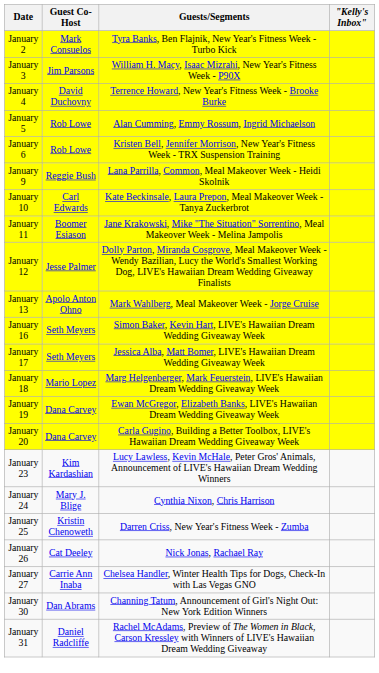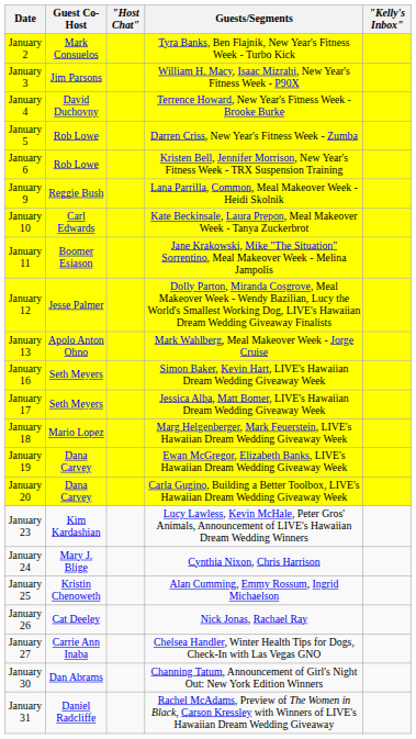 <table class="wikitable sortable" style="text-align:center;">
 <tr>
 <th>Date</th>
 <th>Guest Co-Host</th>
+<th><em>"Host Chat"</em></th>
 <th>Guests/Segments</th>
 <th><em>"Kelly's Inbox"</em></th>
 </tr>
 <tr style="background:yellow;">
 <td>January 2</td>
 <td><a href='#'>Mark Consuelos</a></td>
+<td></td>
 <td><a href='#'>Tyra Banks</a>, Ben Flajnik, New Year's Fitness Week - Turbo Kick</td>
 <td></td>
 </tr>
 <tr style="background:yellow;">
 <td>January 3</td>
 <td><a href='#'>Jim Parsons</a></td>
+<td></td>
 <td><a href='#'>William H. Macy</a>, <a href='#'>Isaac Mizrahi</a>, New Year's Fitness Week - <a href='#'>P90X</a></td>
 <td></td>
 </tr>
 <tr style="background:yellow;">
 <td>January 4</td>
 <td><a href='#'>David Duchovny</a></td>
+<td></td>
 <td><a href='#'>Terrence Howard</a>, New Year's Fitness Week - <a href='#'>Brooke Burke</a></td>
 <td></td>
 </tr>
 <tr style="background:yellow;">
 <td>January 5</td>
 <td><a href='#'>Rob Lowe</a></td>
-<td><a href='#'>Alan Cumming</a>, <a href='#'>Emmy Rossum</a>, <a href='#'>Ingrid Michaelson</a></td>
+<td></td>
+<td><a href='#'>Darren Criss</a>, New Year's Fitness Week - <a href='#'>Zumba</a></td>
 <td></td>
 </tr>
 <tr style="background:yellow;">
 <td>January 6</td>
 <td><a href='#'>Rob Lowe</a></td>
+<td></td>
 <td><a href='#'>Kristen Bell</a>, <a href='#'>Jennifer Morrison</a>, New Year's Fitness Week - TRX Suspension Training</td>
 <td></td>
 </tr>
 <tr style="background:yellow;">
 <td>January 9</td>
 <td><a href='#'>Reggie Bush</a></td>
+<td></td>
 <td><a href='#'>Lana Parrilla</a>, <a href='#'>Common</a>, Meal Makeover Week - Heidi Skolnik</td>
 <td></td>
 </tr>
 <tr style="background:yellow;">
 <td>January 10</td>
 <td><a href='#'>Carl Edwards</a></td>
+<td></td>
 <td><a href='#'>Kate Beckinsale</a>, <a href='#'>Laura Prepon</a>, Meal Makeover Week - Tanya Zuckerbrot</td>
 <td></td>
 </tr>
 <tr style="background:yellow;">
 <td>January 11</td>
 <td><a href='#'>Boomer Esiason</a></td>
+<td></td>
 <td><a href='#'>Jane Krakowski</a>, <a href='#'>Mike "The Situation" Sorrentino</a>, Meal Makeover Week - Melina Jampolis</td>
 <td></td>
 </tr>
 <tr style="background:yellow;">
 <td>January 12</td>
 <td><a href='#'>Jesse Palmer</a></td>
+<td></td>
 <td><a href='#'>Dolly Parton</a>, <a href='#'>Miranda Cosgrove</a>, Meal Makeover Week - Wendy Bazilian, Lucy the World's Smallest Working Dog, LIVE's Hawaiian Dream Wedding Giveaway Finalists</td>
 <td></td>
 </tr>
 <tr style="background:yellow;">
 <td>January 13</td>
 <td><a href='#'>Apolo Anton Ohno</a></td>
+<td></td>
 <td><a href='#'>Mark Wahlberg</a>, Meal Makeover Week - <a href='#'>Jorge Cruise</a></td>
 <td></td>
 </tr>
 <tr style="background:yellow;">
 <td>January 16</td>
 <td><a href='#'>Seth Meyers</a></td>
+<td></td>
 <td><a href='#'>Simon Baker</a>, <a href='#'>Kevin Hart</a>, LIVE's Hawaiian Dream Wedding Giveaway Week</td>
 <td></td>
 </tr>
 <tr style="background:yellow;">
 <td>January 17</td>
 <td><a href='#'>Seth Meyers</a></td>
+<td></td>
 <td><a href='#'>Jessica Alba</a>, <a href='#'>Matt Bomer</a>, LIVE's Hawaiian Dream Wedding Giveaway Week</td>
 <td></td>
 </tr>
 <tr style="background:yellow;">
 <td>January 18</td>
 <td><a href='#'>Mario Lopez</a></td>
+<td></td>
 <td><a href='#'>Marg Helgenberger</a>, <a href='#'>Mark Feuerstein</a>, LIVE's Hawaiian Dream Wedding Giveaway Week</td>
 <td></td>
 </tr>
 <tr style="background:yellow;">
 <td>January 19</td>
 <td><a href='#'>Dana Carvey</a></td>
+<td></td>
 <td><a href='#'>Ewan McGregor</a>, <a href='#'>Elizabeth Banks</a>, LIVE's Hawaiian Dream Wedding Giveaway Week</td>
 <td></td>
 </tr>
 <tr style="background:yellow;">
 <td>January 20</td>
 <td><a href='#'>Dana Carvey</a></td>
+<td></td>
 <td><a href='#'>Carla Gugino</a>, Building a Better Toolbox, LIVE's Hawaiian Dream Wedding Giveaway Week</td>
 <td></td>
 </tr>
 <tr>
 <td>January 23</td>
 <td><a href='#'>Kim Kardashian</a></td>
+<td></td>
 <td><a href='#'>Lucy Lawless</a>, <a href='#'>Kevin McHale</a>, Peter Gros' Animals, Announcement of LIVE's Hawaiian Dream Wedding Winners</td>
 <td></td>
 </tr>
 <tr>
 <td>January 24</td>
 <td><a href='#'>Mary J. Blige</a></td>
+<td></td>
 <td><a href='#'>Cynthia Nixon</a>, <a href='#'>Chris Harrison</a></td>
 <td></td>
 </tr>
 <tr>
 <td>January 25</td>
 <td><a href='#'>Kristin Chenoweth</a></td>
-<td><a href='#'>Darren Criss</a>, New Year's Fitness Week - <a href='#'>Zumba</a></td>
+<td></td>
+<td><a href='#'>Alan Cumming</a>, <a href='#'>Emmy Rossum</a>, <a href='#'>Ingrid Michaelson</a></td>
 <td></td>
 </tr>
 <tr>
 <td>January 26</td>
 <td><a href='#'>Cat Deeley</a></td>
+<td></td>
 <td><a href='#'>Nick Jonas</a>, <a href='#'>Rachael Ray</a></td>
 <td></td>
 </tr>
 <tr>
 <td>January 27</td>
 <td><a href='#'>Carrie Ann Inaba</a></td>
+<td></td>
 <td><a href='#'>Chelsea Handler</a>, Winter Health Tips for Dogs, Check-In with Las Vegas GNO</td>
 <td></td>
 </tr>
 <tr>
 <td>January 30</td>
 <td><a href='#'>Dan Abrams</a></td>
+<td></td>
 <td><a href='#'>Channing Tatum</a>, Announcement of Girl's Night Out: New York Edition Winners</td>
 <td></td>
 </tr>
 <tr>
 <td>January 31</td>
 <td><a href='#'>Daniel Radcliffe</a></td>
+<td></td>
 <td><a href='#'>Rachel McAdams</a>, Preview of <em>The Women in Black</em>, <a href='#'>Carson Kressley</a> with Winners of LIVE's Hawaiian Dream Wedding Giveaway</td>
 <td></td>
 </tr>
 </table>
